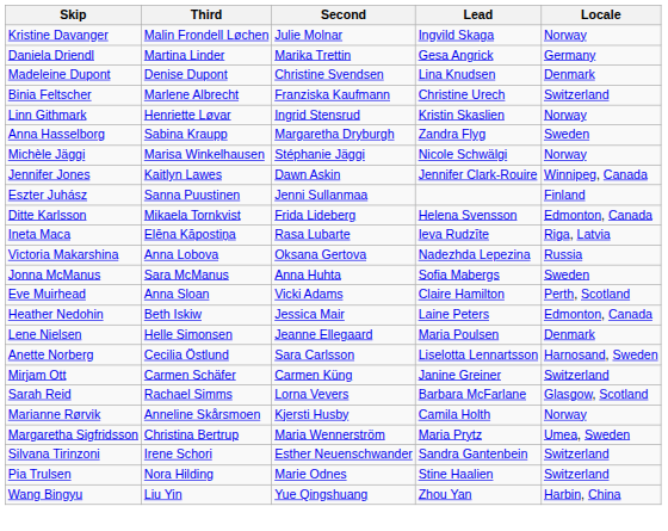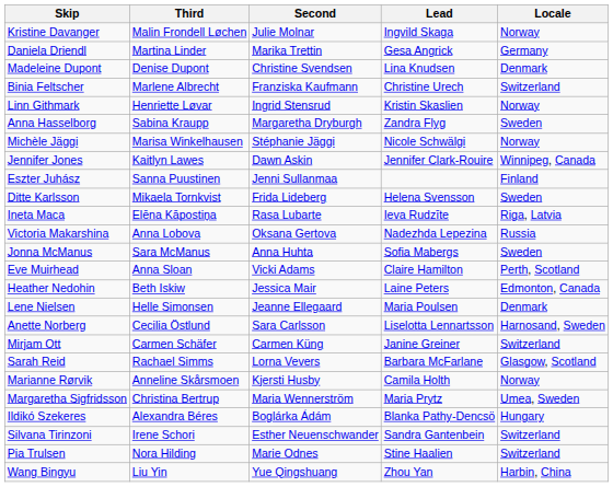 <table class=wikitable>
 <tr>
 <th>Skip</th>
 <th>Third</th>
 <th>Second</th>
 <th>Lead</th>
 <th>Locale</th>
 </tr>
 <tr>
 <td><a href='#'>Kristine Davanger</a></td>
 <td><a href='#'>Malin Frondell Løchen</a></td>
 <td><a href='#'>Julie Molnar</a></td>
 <td><a href='#'>Ingvild Skaga</a></td>
 <td> <a href='#'>Norway</a></td>
 </tr>
 <tr>
 <td><a href='#'>Daniela Driendl</a></td>
 <td><a href='#'>Martina Linder</a></td>
 <td><a href='#'>Marika Trettin</a></td>
 <td><a href='#'>Gesa Angrick</a></td>
 <td> <a href='#'>Germany</a></td>
 </tr>
 <tr>
 <td><a href='#'>Madeleine Dupont</a></td>
 <td><a href='#'>Denise Dupont</a></td>
 <td><a href='#'>Christine Svendsen</a></td>
 <td><a href='#'>Lina Knudsen</a></td>
 <td> <a href='#'>Denmark</a></td>
 </tr>
 <tr>
 <td><a href='#'>Binia Feltscher</a></td>
 <td><a href='#'>Marlene Albrecht</a></td>
 <td><a href='#'>Franziska Kaufmann</a></td>
 <td><a href='#'>Christine Urech</a></td>
 <td> <a href='#'>Switzerland</a></td>
 </tr>
 <tr>
 <td><a href='#'>Linn Githmark</a></td>
 <td><a href='#'>Henriette Løvar</a></td>
 <td><a href='#'>Ingrid Stensrud</a></td>
 <td><a href='#'>Kristin Skaslien</a></td>
 <td> <a href='#'>Norway</a></td>
 </tr>
 <tr>
 <td><a href='#'>Anna Hasselborg</a></td>
 <td><a href='#'>Sabina Kraupp</a></td>
 <td><a href='#'>Margaretha Dryburgh</a></td>
 <td><a href='#'>Zandra Flyg</a></td>
 <td> <a href='#'>Sweden</a></td>
 </tr>
 <tr>
 <td><a href='#'>Michèle Jäggi</a></td>
 <td><a href='#'>Marisa Winkelhausen</a></td>
 <td><a href='#'>Stéphanie Jäggi</a></td>
 <td><a href='#'>Nicole Schwälgi</a></td>
 <td> <a href='#'>Norway</a></td>
 </tr>
 <tr>
 <td><a href='#'>Jennifer Jones</a></td>
 <td><a href='#'>Kaitlyn Lawes</a></td>
 <td><a href='#'>Dawn Askin</a></td>
 <td><a href='#'>Jennifer Clark-Rouire</a></td>
 <td> <a href='#'>Winnipeg</a>, <a href='#'>Canada</a></td>
 </tr>
 <tr>
 <td><a href='#'>Eszter Juhász</a></td>
 <td><a href='#'>Sanna Puustinen</a></td>
 <td><a href='#'>Jenni Sullanmaa</a></td>
 <td></td>
 <td> <a href='#'>Finland</a></td>
 </tr>
 <tr>
 <td><a href='#'>Ditte Karlsson</a></td>
 <td><a href='#'>Mikaela Tornkvist</a></td>
 <td><a href='#'>Frida Lideberg</a></td>
 <td><a href='#'>Helena Svensson</a></td>
-<td> <a href='#'>Edmonton</a>, <a href='#'>Canada</a></td>
+<td> <a href='#'>Sweden</a></td>
 </tr>
 <tr>
 <td><a href='#'>Ineta Maca</a></td>
 <td><a href='#'>Elēna Kāpostiņa</a></td>
 <td><a href='#'>Rasa Lubarte</a></td>
 <td><a href='#'>Ieva Rudzīte</a></td>
 <td> <a href='#'>Riga</a>, <a href='#'>Latvia</a></td>
 </tr>
 <tr>
 <td><a href='#'>Victoria Makarshina</a></td>
 <td><a href='#'>Anna Lobova</a></td>
 <td><a href='#'>Oksana Gertova</a></td>
 <td><a href='#'>Nadezhda Lepezina</a></td>
 <td> <a href='#'>Russia</a></td>
 </tr>
 <tr>
 <td><a href='#'>Jonna McManus</a></td>
 <td><a href='#'>Sara McManus</a></td>
 <td><a href='#'>Anna Huhta</a></td>
 <td><a href='#'>Sofia Mabergs</a></td>
 <td> <a href='#'>Sweden</a></td>
 </tr>
 <tr>
 <td><a href='#'>Eve Muirhead</a></td>
 <td><a href='#'>Anna Sloan</a></td>
 <td><a href='#'>Vicki Adams</a></td>
 <td><a href='#'>Claire Hamilton</a></td>
 <td> <a href='#'>Perth</a>, <a href='#'>Scotland</a></td>
 </tr>
 <tr>
 <td><a href='#'>Heather Nedohin</a></td>
 <td><a href='#'>Beth Iskiw</a></td>
 <td><a href='#'>Jessica Mair</a></td>
 <td><a href='#'>Laine Peters</a></td>
 <td> <a href='#'>Edmonton</a>, <a href='#'>Canada</a></td>
 </tr>
 <tr>
 <td><a href='#'>Lene Nielsen</a></td>
 <td><a href='#'>Helle Simonsen</a></td>
 <td><a href='#'>Jeanne Ellegaard</a></td>
 <td><a href='#'>Maria Poulsen</a></td>
 <td> <a href='#'>Denmark</a></td>
 </tr>
 <tr>
 <td><a href='#'>Anette Norberg</a></td>
 <td><a href='#'>Cecilia Östlund</a></td>
 <td><a href='#'>Sara Carlsson</a></td>
 <td><a href='#'>Liselotta Lennartsson</a></td>
 <td> <a href='#'>Harnosand</a>, <a href='#'>Sweden</a></td>
 </tr>
 <tr>
 <td><a href='#'>Mirjam Ott</a></td>
 <td><a href='#'>Carmen Schäfer</a></td>
 <td><a href='#'>Carmen Küng</a></td>
 <td><a href='#'>Janine Greiner</a></td>
 <td> <a href='#'>Switzerland</a></td>
 </tr>
 <tr>
 <td><a href='#'>Sarah Reid</a></td>
 <td><a href='#'>Rachael Simms</a></td>
 <td><a href='#'>Lorna Vevers</a></td>
 <td><a href='#'>Barbara McFarlane</a></td>
 <td> <a href='#'>Glasgow</a>, <a href='#'>Scotland</a></td>
 </tr>
 <tr>
 <td><a href='#'>Marianne Rørvik</a></td>
 <td><a href='#'>Anneline Skårsmoen</a></td>
 <td><a href='#'>Kjersti Husby</a></td>
 <td><a href='#'>Camila Holth</a></td>
 <td> <a href='#'>Norway</a></td>
 </tr>
 <tr>
 <td><a href='#'>Margaretha Sigfridsson</a></td>
 <td><a href='#'>Christina Bertrup</a></td>
 <td><a href='#'>Maria Wennerström</a></td>
 <td><a href='#'>Maria Prytz</a></td>
 <td> <a href='#'>Umea</a>, <a href='#'>Sweden</a></td>
 </tr>
 <tr>
+<td><a href='#'>Ildikó Szekeres</a></td>
+<td><a href='#'>Alexandra Béres</a></td>
+<td><a href='#'>Boglárka Ádám</a></td>
+<td><a href='#'>Blanka Pathy-Dencsö</a></td>
+<td> <a href='#'>Hungary</a></td>
+</tr>
+<tr>
 <td><a href='#'>Silvana Tirinzoni</a></td>
 <td><a href='#'>Irene Schori</a></td>
 <td><a href='#'>Esther Neuenschwander</a></td>
 <td><a href='#'>Sandra Gantenbein</a></td>
 <td> <a href='#'>Switzerland</a></td>
 </tr>
 <tr>
 <td><a href='#'>Pia Trulsen</a></td>
 <td><a href='#'>Nora Hilding</a></td>
 <td><a href='#'>Marie Odnes</a></td>
 <td><a href='#'>Stine Haalien</a></td>
 <td> <a href='#'>Switzerland</a></td>
 </tr>
 <tr>
 <td><a href='#'>Wang Bingyu</a></td>
 <td><a href='#'>Liu Yin</a></td>
 <td><a href='#'>Yue Qingshuang</a></td>
 <td><a href='#'>Zhou Yan</a></td>
 <td> <a href='#'>Harbin</a>, <a href='#'>China</a></td>
 </tr>
 </table>
